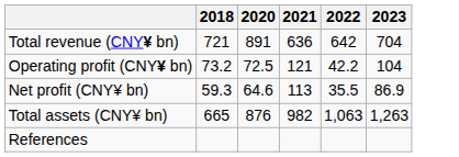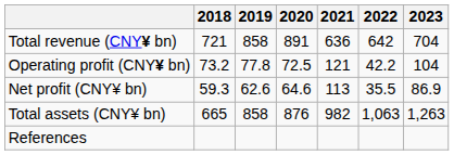 <table class="wikitable" style="text-align:center;">
 <tr>
 <th></th>
 <th>2018</th>
+<th>2019</th>
 <th>2020</th>
 <th>2021</th>
 <th>2022</th>
 <th>2023</th>
 </tr>
 <tr>
 <td style="text-align:left;">Total revenue (<a href='#'>CNY</a><strong>¥</strong> bn)</td>
 <td>721</td>
+<td>858</td>
 <td>891</td>
 <td>636</td>
 <td>642</td>
 <td>704</td>
 </tr>
 <tr>
 <td style="text-align:left;">Operating profit (CNY<strong>¥</strong> bn)</td>
 <td>73.2</td>
+<td>77.8</td>
 <td>72.5</td>
 <td>121</td>
 <td>42.2</td>
 <td>104</td>
 </tr>
 <tr>
 <td style="text-align:left;">Net profit (CNY¥ bn)</td>
 <td>59.3</td>
+<td>62.6</td>
 <td>64.6</td>
 <td>113</td>
 <td>35.5</td>
 <td>86.9</td>
 </tr>
 <tr>
 <td style="text-align:left;">Total assets (CNY¥ bn)</td>
 <td>665</td>
+<td>858</td>
 <td>876</td>
 <td>982</td>
 <td>1,063</td>
 <td>1,263</td>
 </tr>
 <tr>
 <td style="text-align:left;">References</td>
 <td></td>
 <td></td>
 <td></td>
 <td></td>
 <td></td>
+<td></td>
 </tr>
 </table>
